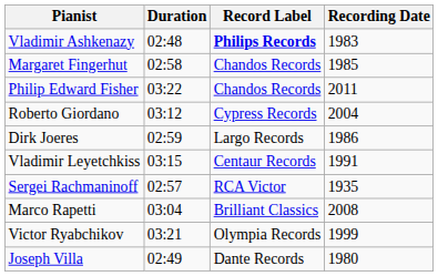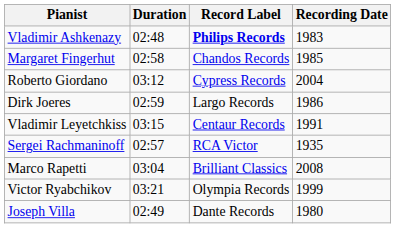 <table class="wikitable">
 <tr>
 <th>Pianist</th>
 <th>Duration</th>
 <th>Record Label</th>
 <th>Recording Date</th>
 </tr>
 <tr>
 <td><a href='#'>Vladimir Ashkenazy</a></td>
 <td>02:48</td>
 <td><strong><a href='#'>Philips Records</a></strong></td>
 <td>1983</td>
 </tr>
 <tr>
 <td><a href='#'>Margaret Fingerhut</a></td>
 <td>02:58</td>
 <td><a href='#'>Chandos Records</a></td>
 <td>1985</td>
-</tr>
-<tr>
-<td><a href='#'>Philip Edward Fisher</a></td>
-<td>03:22</td>
-<td><a href='#'>Chandos Records</a></td>
-<td>2011</td>
 </tr>
 <tr>
 <td>Roberto Giordano</td>
 <td>03:12</td>
 <td><a href='#'>Cypress Records</a></td>
 <td>2004</td>
 </tr>
 <tr>
 <td>Dirk Joeres</td>
 <td>02:59</td>
 <td>Largo Records</td>
 <td>1986</td>
 </tr>
 <tr>
 <td>Vladimir Leyetchkiss</td>
 <td>03:15</td>
 <td><a href='#'>Centaur Records</a></td>
 <td>1991</td>
 </tr>
 <tr>
 <td><a href='#'>Sergei Rachmaninoff</a></td>
 <td>02:57</td>
 <td><a href='#'>RCA Victor</a></td>
 <td>1935</td>
 </tr>
 <tr>
 <td>Marco Rapetti</td>
 <td>03:04</td>
 <td><a href='#'>Brilliant Classics</a></td>
 <td>2008</td>
 </tr>
 <tr>
 <td>Victor Ryabchikov</td>
 <td>03:21</td>
 <td>Olympia Records</td>
 <td>1999</td>
 </tr>
 <tr>
 <td><a href='#'>Joseph Villa</a></td>
 <td>02:49</td>
 <td>Dante Records</td>
 <td>1980</td>
 </tr>
 </table>
